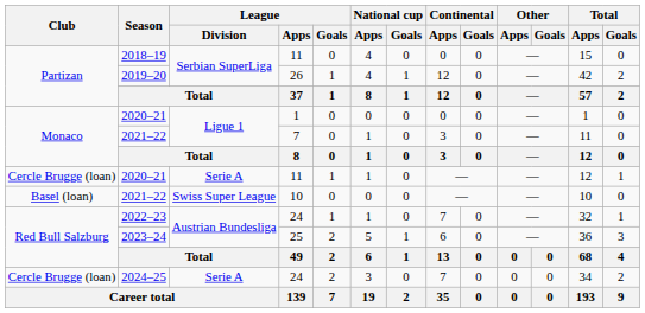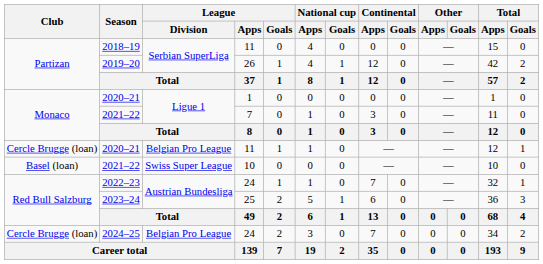 <table class="wikitable" style="text-align:center">
 <tr>
 <th rowspan="2">Club</th>
 <th rowspan="2">Season</th>
 <th colspan="3">League</th>
 <th colspan="2">National cup</th>
 <th colspan="2">Continental</th>
 <th colspan="2">Other</th>
 <th colspan="2">Total</th>
 </tr>
 <tr>
 <th>Division</th>
 <th>Apps</th>
 <th>Goals</th>
 <th>Apps</th>
 <th>Goals</th>
 <th>Apps</th>
 <th>Goals</th>
 <th>Apps</th>
 <th>Goals</th>
 <th>Apps</th>
 <th>Goals</th>
 </tr>
 <tr>
 <td rowspan="3"><a href='#'>Partizan</a></td>
 <td><a href='#'>2018–19</a></td>
 <td rowspan="2"><a href='#'>Serbian SuperLiga</a></td>
 <td>11</td>
 <td>0</td>
 <td>4</td>
 <td>0</td>
 <td>0</td>
 <td>0</td>
 <td colspan="2">—</td>
 <td>15</td>
 <td>0</td>
 </tr>
 <tr>
 <td><a href='#'>2019–20</a></td>
 <td>26</td>
 <td>1</td>
 <td>4</td>
 <td>1</td>
 <td>12</td>
 <td>0</td>
 <td colspan="2">—</td>
 <td>42</td>
 <td>2</td>
 </tr>
 <tr>
 <th colspan="2">Total</th>
 <th>37</th>
 <th>1</th>
 <th>8</th>
 <th>1</th>
 <th>12</th>
 <th>0</th>
 <th colspan="2">—</th>
 <th>57</th>
 <th>2</th>
 </tr>
 <tr>
 <td rowspan="3"><a href='#'>Monaco</a></td>
 <td><a href='#'>2020–21</a></td>
 <td rowspan="2"><a href='#'>Ligue 1</a></td>
 <td>1</td>
 <td>0</td>
 <td>0</td>
 <td>0</td>
 <td>0</td>
 <td>0</td>
 <td colspan="2">—</td>
 <td>1</td>
 <td>0</td>
 </tr>
 <tr>
 <td><a href='#'>2021–22</a></td>
 <td>7</td>
 <td>0</td>
 <td>1</td>
 <td>0</td>
 <td>3</td>
 <td>0</td>
 <td colspan="2">—</td>
 <td>11</td>
 <td>0</td>
 </tr>
 <tr>
 <th colspan="2">Total</th>
 <th>8</th>
 <th>0</th>
 <th>1</th>
 <th>0</th>
 <th>3</th>
 <th>0</th>
 <th colspan="2">—</th>
 <th>12</th>
 <th>0</th>
 </tr>
 <tr>
 <td><a href='#'>Cercle Brugge</a> (loan)</td>
 <td><a href='#'>2020–21</a></td>
-<td><a href='#'>Serie A</a></td>
+<td><a href='#'>Belgian Pro League</a></td>
 <td>11</td>
 <td>1</td>
 <td>1</td>
 <td>0</td>
 <td colspan="2">—</td>
 <td colspan="2">—</td>
 <td>12</td>
 <td>1</td>
 </tr>
 <tr>
 <td><a href='#'>Basel</a> (loan)</td>
 <td><a href='#'>2021–22</a></td>
 <td><a href='#'>Swiss Super League</a></td>
 <td>10</td>
 <td>0</td>
 <td>0</td>
 <td>0</td>
 <td colspan="2">—</td>
 <td colspan="2">—</td>
 <td>10</td>
 <td>0</td>
 </tr>
 <tr>
 <td rowspan="3"><a href='#'>Red Bull Salzburg</a></td>
 <td><a href='#'>2022–23</a></td>
 <td rowspan="2"><a href='#'>Austrian Bundesliga</a></td>
 <td>24</td>
 <td>1</td>
 <td>1</td>
 <td>0</td>
 <td>7</td>
 <td>0</td>
 <td colspan="2">—</td>
 <td>32</td>
 <td>1</td>
 </tr>
 <tr>
 <td><a href='#'>2023–24</a></td>
 <td>25</td>
 <td>2</td>
 <td>5</td>
 <td>1</td>
 <td>6</td>
 <td>0</td>
 <td colspan="2">—</td>
 <td>36</td>
 <td>3</td>
 </tr>
 <tr>
 <th colspan="2">Total</th>
 <th>49</th>
 <th>2</th>
 <th>6</th>
 <th>1</th>
 <th>13</th>
 <th>0</th>
 <th>0</th>
 <th>0</th>
 <th>68</th>
 <th>4</th>
 </tr>
 <tr>
 <td><a href='#'>Cercle Brugge</a> (loan)</td>
 <td><a href='#'>2024–25</a></td>
-<td><a href='#'>Serie A</a></td>
+<td><a href='#'>Belgian Pro League</a></td>
 <td>24</td>
 <td>2</td>
 <td>3</td>
 <td>0</td>
 <td>7</td>
 <td>0</td>
 <td>0</td>
 <td>0</td>
 <td>34</td>
 <td>2</td>
 </tr>
 <tr>
 <th colspan="3">Career total</th>
 <th>139</th>
 <th>7</th>
 <th>19</th>
 <th>2</th>
 <th>35</th>
 <th>0</th>
 <th>0</th>
 <th>0</th>
 <th>193</th>
 <th>9</th>
 </tr>
 </table>
